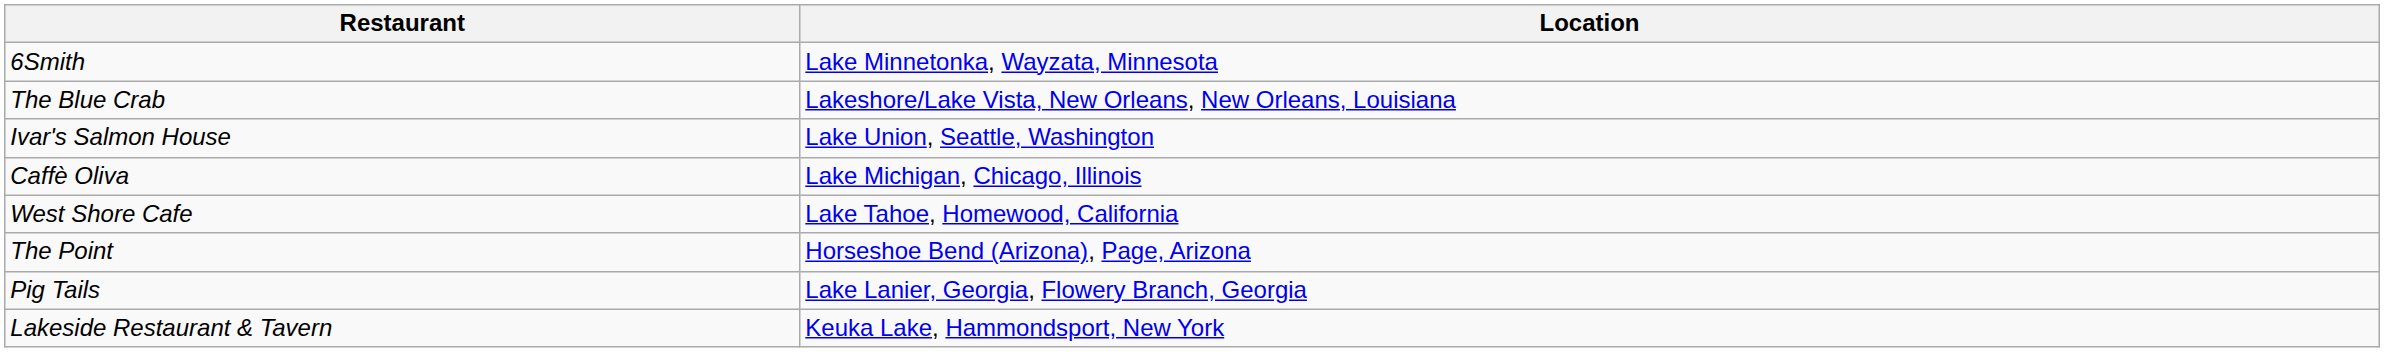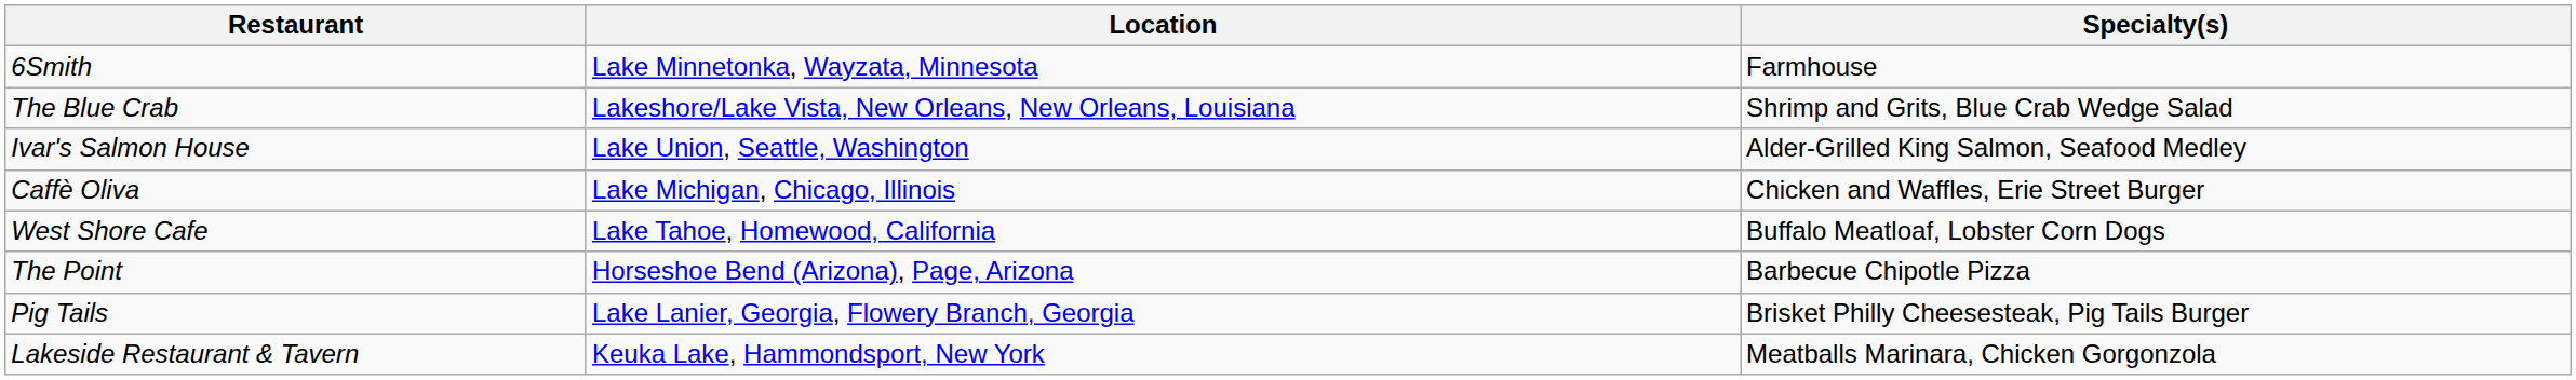 <table class="wikitable" style="width:100%;">
 <tr>
 <th>Restaurant</th>
 <th>Location</th>
+<th>Specialty(s)</th>
 </tr>
 <tr>
 <td><em>6Smith</em></td>
 <td><a href='#'>Lake Minnetonka</a>, <a href='#'>Wayzata, Minnesota</a></td>
+<td>Farmhouse</td>
 </tr>
 <tr>
 <td><em>The Blue Crab</em></td>
 <td><a href='#'>Lakeshore/Lake Vista, New Orleans</a>, <a href='#'>New Orleans, Louisiana</a></td>
+<td>Shrimp and Grits, Blue Crab Wedge Salad</td>
 </tr>
 <tr>
 <td><em>Ivar's Salmon House</em></td>
 <td><a href='#'>Lake Union</a>, <a href='#'>Seattle, Washington</a></td>
+<td>Alder-Grilled King Salmon, Seafood Medley</td>
 </tr>
 <tr>
 <td><em>Caffè Oliva</em></td>
 <td><a href='#'>Lake Michigan</a>, <a href='#'>Chicago, Illinois</a></td>
+<td>Chicken and Waffles, Erie Street Burger</td>
 </tr>
 <tr>
 <td><em>West Shore Cafe</em></td>
 <td><a href='#'>Lake Tahoe</a>, <a href='#'>Homewood, California</a></td>
+<td>Buffalo Meatloaf, Lobster Corn Dogs</td>
 </tr>
 <tr>
 <td><em>The Point</em></td>
 <td><a href='#'>Horseshoe Bend (Arizona)</a>, <a href='#'>Page, Arizona</a></td>
+<td>Barbecue Chipotle Pizza</td>
 </tr>
 <tr>
 <td><em>Pig Tails</em></td>
 <td><a href='#'>Lake Lanier, Georgia</a>, <a href='#'>Flowery Branch, Georgia</a></td>
+<td>Brisket Philly Cheesesteak, Pig Tails Burger</td>
 </tr>
 <tr>
 <td><em>Lakeside Restaurant & Tavern</em></td>
 <td><a href='#'>Keuka Lake</a>, <a href='#'>Hammondsport, New York</a></td>
+<td>Meatballs Marinara, Chicken Gorgonzola</td>
 </tr>
 </table>
